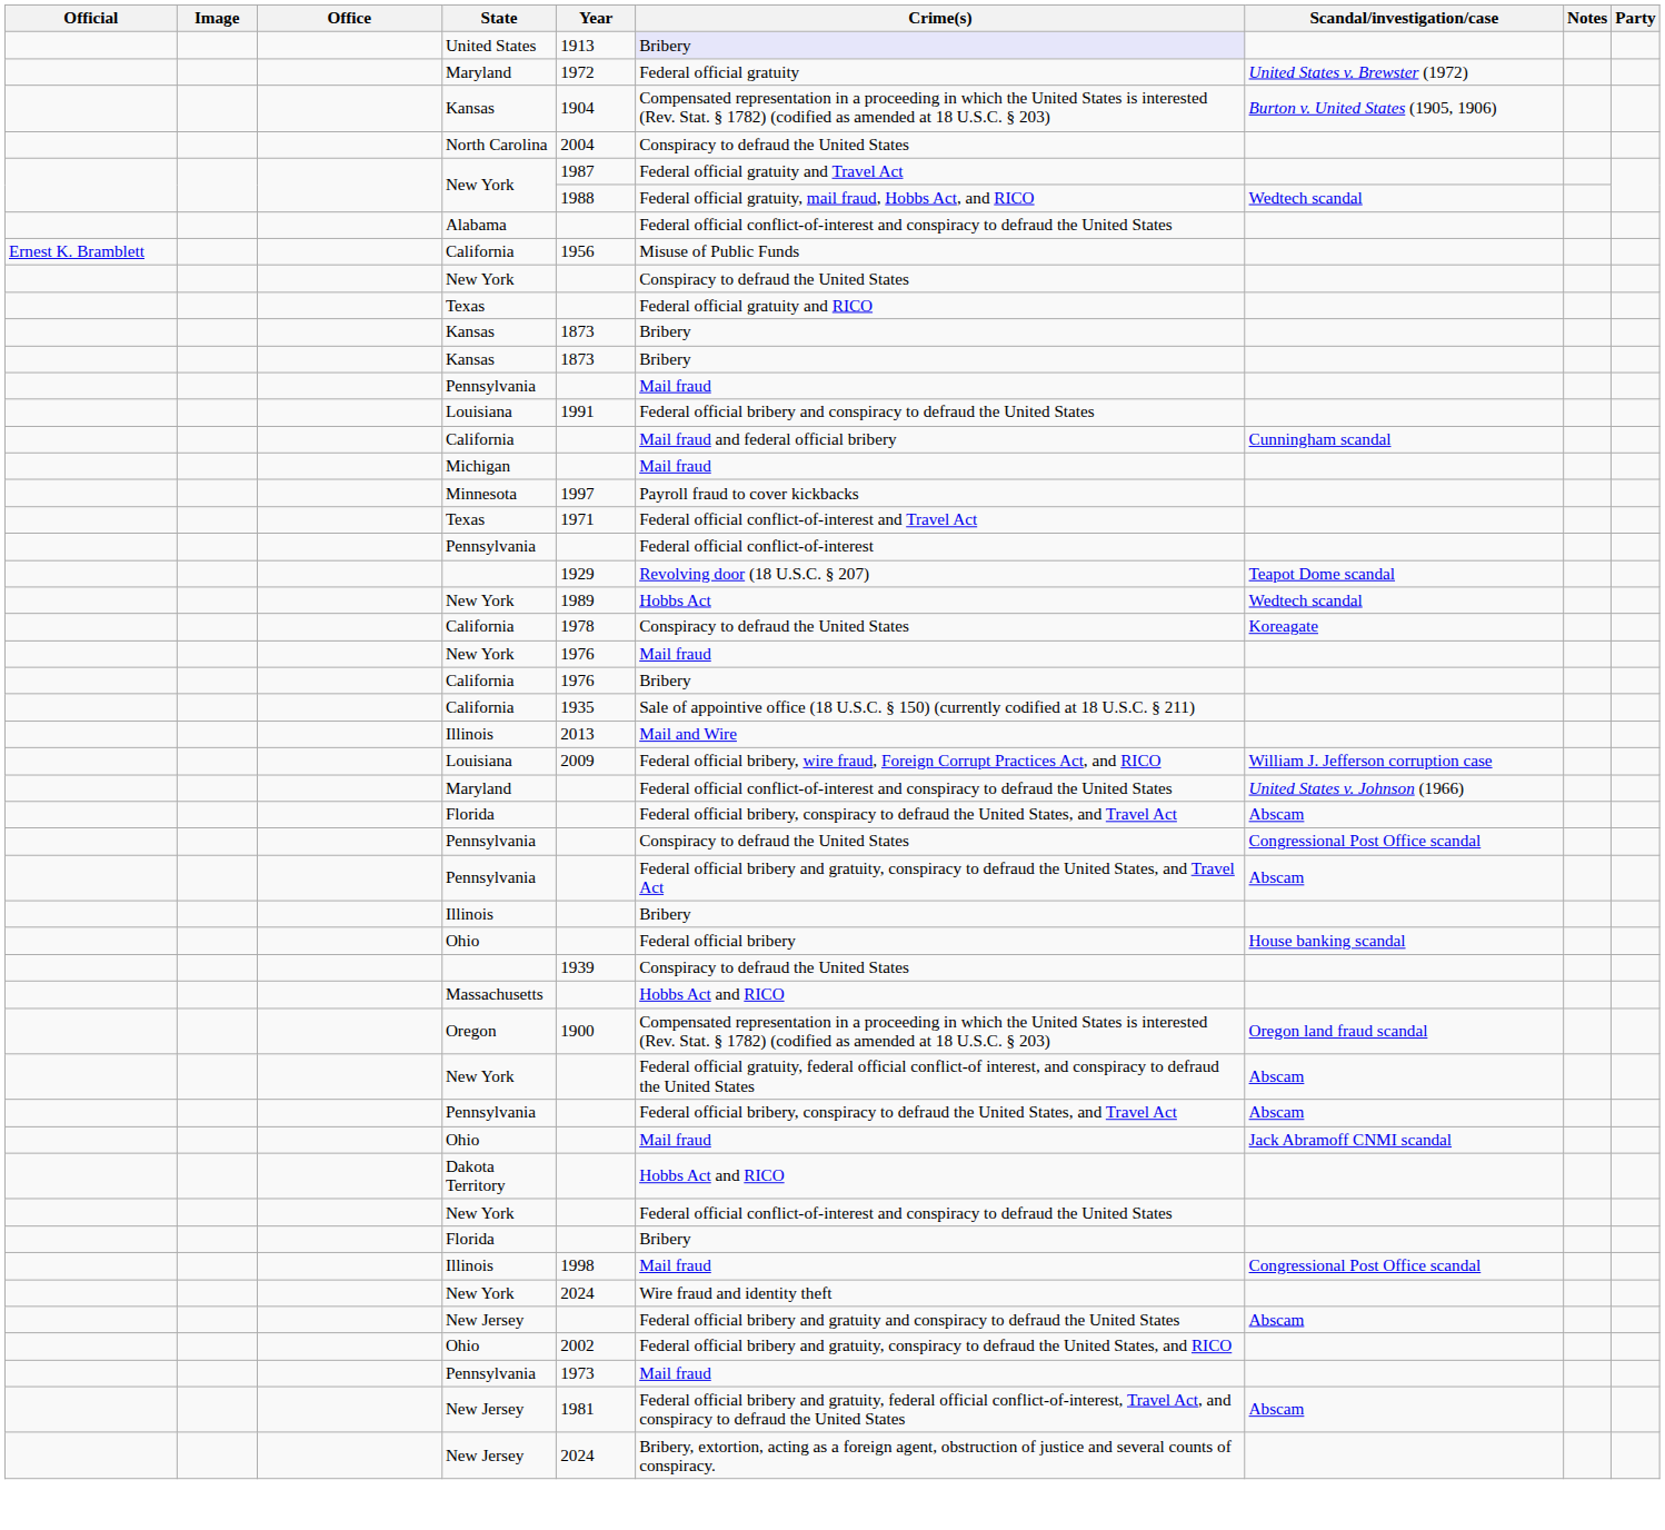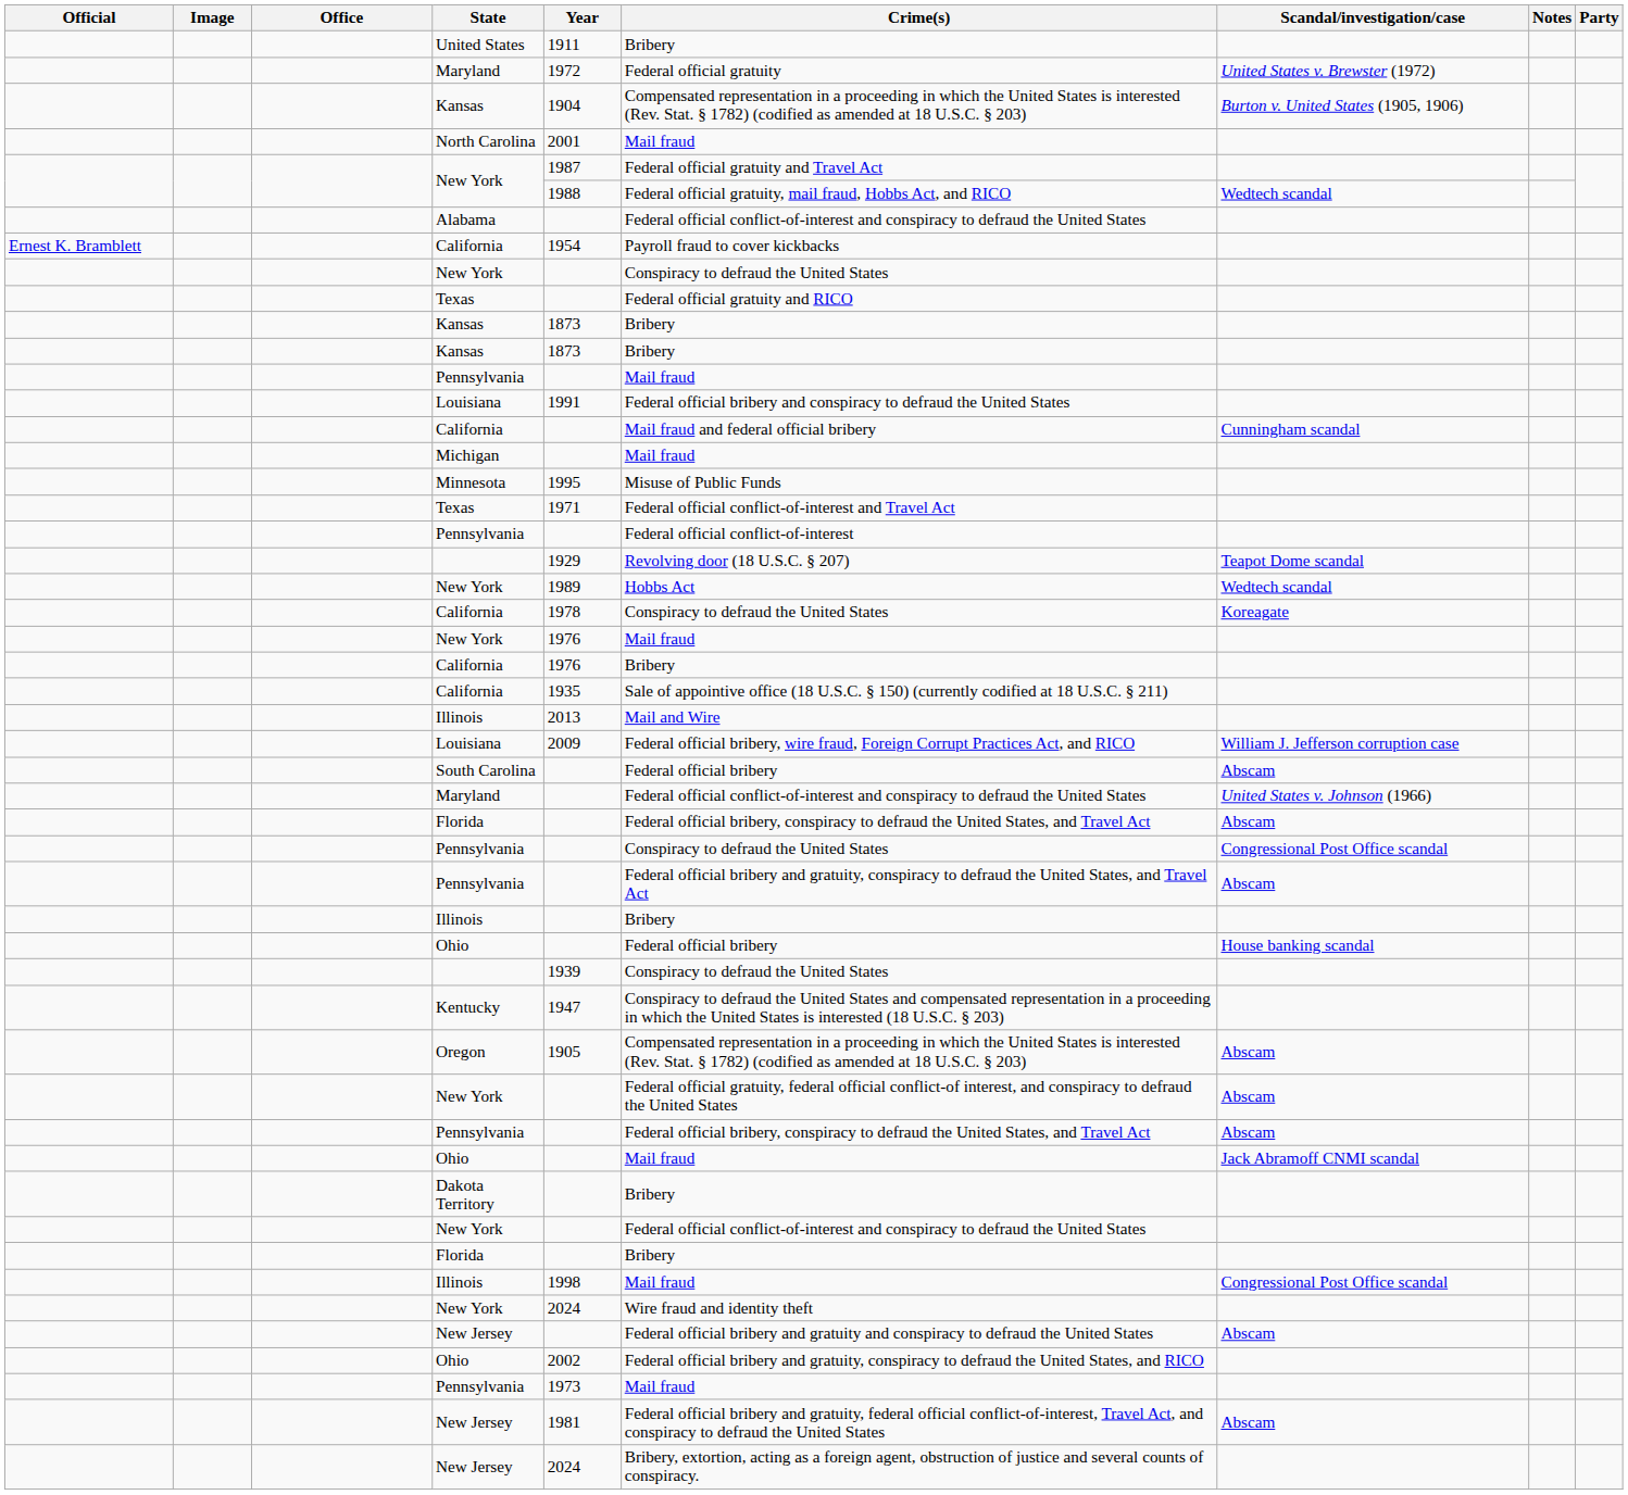 <table class="wikitable sortable">
 <tr>
 <th scope="col" style="width:11%;">Official</th>
 <th scope="col" class="unsortable" style="width:5%;">Image</th>
 <th scope="col" style="width:12%;">Office</th>
 <th scope="col" style="width:7%;">State</th>
 <th scope="col" style="width:5%;">Year</th>
 <th scope="col" style="width:40%;">Crime(s)</th>
 <th scope="col" style="width:20%;">Scandal/investigation/case</th>
 <th scope="col" class="unsortable" style="width:5%;">Notes</th>
 <th scope="col" style="width:7%;">Party</th>
 </tr>
 <tr>
 <td></td>
 <td></td>
 <td></td>
 <td>United States</td>
-<td>1913</td>
-<td style="background: lavender;">Bribery</td>
+<td>1911</td>
+<td>Bribery</td>
 <td></td>
 <td></td>
 <td></td>
 </tr>
 <tr>
 <td></td>
 <td></td>
 <td></td>
 <td>Maryland</td>
 <td>1972</td>
 <td>Federal official gratuity</td>
 <td><em><a href='#'>United States v. Brewster</a></em> (1972)</td>
 <td></td>
 <td></td>
 </tr>
 <tr>
 <td></td>
 <td></td>
 <td></td>
 <td>Kansas</td>
 <td>1904</td>
 <td>Compensated representation in a proceeding in which the United States is interested (Rev. Stat. § 1782) (codified as amended at 18 U.S.C. § 203)</td>
 <td><em><a href='#'>Burton v. United States</a></em> (1905, 1906)</td>
 <td></td>
 <td></td>
 </tr>
 <tr>
 <td></td>
 <td></td>
 <td></td>
 <td>North Carolina</td>
-<td>2004</td>
-<td>Conspiracy to defraud the United States</td>
+<td>2001</td>
+<td><a href='#'>Mail fraud</a></td>
 <td></td>
 <td></td>
 <td></td>
 </tr>
 <tr>
 <td rowspan=2></td>
 <td rowspan=2></td>
 <td rowspan=2></td>
 <td rowspan=2>New York</td>
 <td>1987</td>
 <td>Federal official gratuity and <a href='#'>Travel Act</a></td>
 <td></td>
 <td></td>
 <td rowspan="2"></td>
 </tr>
 <tr>
 <td>1988</td>
 <td>Federal official gratuity, <a href='#'>mail fraud</a>, <a href='#'>Hobbs Act</a>, and <a href='#'>RICO</a></td>
 <td><a href='#'>Wedtech scandal</a></td>
 <td></td>
 </tr>
 <tr>
 <td></td>
 <td></td>
 <td></td>
 <td>Alabama</td>
 <td></td>
 <td>Federal official conflict-of-interest and conspiracy to defraud the United States</td>
 <td></td>
 <td></td>
 <td></td>
 </tr>
 <tr>
 <td><a href='#'>Ernest K. Bramblett</a></td>
 <td></td>
 <td></td>
 <td>California</td>
-<td>1956</td>
-<td>Misuse of Public Funds</td>
+<td>1954</td>
+<td>Payroll fraud to cover kickbacks</td>
 <td></td>
 <td></td>
 <td></td>
 </tr>
 <tr>
 <td></td>
 <td></td>
 <td></td>
 <td>New York</td>
 <td></td>
 <td>Conspiracy to defraud the United States</td>
 <td></td>
 <td></td>
 <td></td>
 </tr>
 <tr>
 <td></td>
 <td></td>
 <td></td>
 <td>Texas</td>
 <td></td>
 <td>Federal official gratuity and <a href='#'>RICO</a></td>
 <td></td>
 <td></td>
 <td></td>
 </tr>
 <tr>
 <td></td>
 <td></td>
 <td></td>
 <td>Kansas</td>
 <td>1873</td>
 <td>Bribery</td>
 <td></td>
 <td></td>
 <td></td>
 </tr>
 <tr>
 <td></td>
 <td></td>
 <td></td>
 <td>Kansas</td>
 <td>1873</td>
 <td>Bribery</td>
 <td></td>
 <td></td>
 <td></td>
 </tr>
 <tr>
 <td></td>
 <td></td>
 <td></td>
 <td>Pennsylvania</td>
 <td></td>
 <td><a href='#'>Mail fraud</a></td>
 <td></td>
 <td></td>
 <td></td>
 </tr>
 <tr>
 <td></td>
 <td></td>
 <td></td>
 <td>Louisiana</td>
 <td>1991</td>
 <td>Federal official bribery and conspiracy to defraud the United States</td>
 <td></td>
 <td></td>
 <td></td>
 </tr>
 <tr>
 <td></td>
 <td></td>
 <td></td>
 <td>California</td>
 <td></td>
 <td><a href='#'>Mail fraud</a> and federal official bribery</td>
 <td><a href='#'>Cunningham scandal</a></td>
 <td></td>
 <td></td>
 </tr>
 <tr>
 <td></td>
 <td></td>
 <td></td>
 <td>Michigan</td>
 <td></td>
 <td><a href='#'>Mail fraud</a></td>
 <td></td>
 <td></td>
 <td></td>
 </tr>
 <tr>
 <td></td>
 <td></td>
 <td></td>
 <td>Minnesota</td>
-<td>1997</td>
-<td>Payroll fraud to cover kickbacks</td>
+<td>1995</td>
+<td>Misuse of Public Funds</td>
 <td></td>
 <td></td>
 <td></td>
 </tr>
 <tr>
 <td></td>
 <td></td>
 <td></td>
 <td>Texas</td>
 <td>1971</td>
 <td>Federal official conflict-of-interest and <a href='#'>Travel Act</a></td>
 <td></td>
 <td></td>
 <td></td>
 </tr>
 <tr>
 <td></td>
 <td></td>
 <td></td>
 <td>Pennsylvania</td>
 <td></td>
 <td>Federal official conflict-of-interest</td>
 <td></td>
 <td></td>
 <td></td>
 </tr>
 <tr>
 <td></td>
 <td></td>
 <td></td>
 <td></td>
 <td>1929</td>
 <td><a href='#'>Revolving door</a> (18 U.S.C. § 207)</td>
 <td><a href='#'>Teapot Dome scandal</a></td>
 <td></td>
 <td></td>
 </tr>
 <tr>
 <td></td>
 <td></td>
 <td></td>
 <td>New York</td>
 <td>1989</td>
 <td><a href='#'>Hobbs Act</a></td>
 <td><a href='#'>Wedtech scandal</a></td>
 <td></td>
 <td></td>
 </tr>
 <tr>
 <td></td>
 <td></td>
 <td></td>
 <td>California</td>
 <td>1978</td>
 <td>Conspiracy to defraud the United States</td>
 <td><a href='#'>Koreagate</a></td>
 <td></td>
 <td></td>
 </tr>
 <tr>
 <td></td>
 <td></td>
 <td></td>
 <td>New York</td>
 <td>1976</td>
 <td><a href='#'>Mail fraud</a></td>
 <td></td>
 <td></td>
 <td></td>
 </tr>
 <tr>
 <td></td>
 <td></td>
 <td></td>
 <td>California</td>
 <td>1976</td>
 <td>Bribery</td>
 <td></td>
 <td></td>
 <td></td>
 </tr>
 <tr>
 <td></td>
 <td></td>
 <td></td>
 <td>California</td>
 <td>1935</td>
 <td>Sale of appointive office (18 U.S.C. § 150) (currently codified at 18 U.S.C. § 211)</td>
 <td></td>
 <td></td>
 <td></td>
 </tr>
 <tr>
 <td></td>
 <td></td>
 <td></td>
 <td>Illinois</td>
 <td>2013</td>
 <td><a href='#'>Mail and Wire</a></td>
 <td></td>
 <td></td>
 <td></td>
 </tr>
 <tr>
 <td></td>
 <td></td>
 <td></td>
 <td>Louisiana</td>
 <td>2009</td>
 <td>Federal official bribery, <a href='#'>wire fraud</a>, <a href='#'>Foreign Corrupt Practices Act</a>, and <a href='#'>RICO</a></td>
 <td><a href='#'>William J. Jefferson corruption case</a></td>
 <td></td>
 <td></td>
 </tr>
 <tr>
 <td></td>
 <td></td>
 <td></td>
+<td>South Carolina</td>
+<td></td>
+<td>Federal official bribery</td>
+<td><a href='#'>Abscam</a></td>
+<td></td>
+<td></td>
+</tr>
+<tr>
+<td></td>
+<td></td>
+<td></td>
 <td>Maryland</td>
 <td></td>
 <td>Federal official conflict-of-interest and conspiracy to defraud the United States</td>
 <td><em><a href='#'>United States v. Johnson</a></em> (1966)</td>
 <td></td>
 <td></td>
 </tr>
 <tr>
 <td></td>
 <td></td>
 <td></td>
 <td>Florida</td>
 <td></td>
 <td>Federal official bribery, conspiracy to defraud the United States, and <a href='#'>Travel Act</a></td>
 <td><a href='#'>Abscam</a></td>
 <td></td>
 <td></td>
 </tr>
 <tr>
 <td></td>
 <td></td>
 <td></td>
 <td>Pennsylvania</td>
 <td></td>
 <td>Conspiracy to defraud the United States</td>
 <td><a href='#'>Congressional Post Office scandal</a></td>
 <td></td>
 <td></td>
 </tr>
 <tr>
 <td></td>
 <td></td>
 <td></td>
 <td>Pennsylvania</td>
 <td></td>
 <td>Federal official bribery and gratuity, conspiracy to defraud the United States, and <a href='#'>Travel Act</a></td>
 <td><a href='#'>Abscam</a></td>
 <td></td>
 <td></td>
 </tr>
 <tr>
 <td></td>
 <td></td>
 <td></td>
 <td>Illinois</td>
 <td></td>
 <td>Bribery</td>
 <td></td>
 <td></td>
 <td></td>
 </tr>
 <tr>
 <td></td>
 <td></td>
 <td></td>
 <td>Ohio</td>
 <td></td>
 <td>Federal official bribery</td>
 <td><a href='#'>House banking scandal</a></td>
 <td></td>
 <td></td>
 </tr>
 <tr>
 <td></td>
 <td></td>
 <td></td>
 <td></td>
 <td>1939</td>
 <td>Conspiracy to defraud the United States</td>
 <td></td>
 <td></td>
 <td></td>
 </tr>
 <tr>
 <td></td>
 <td></td>
 <td></td>
-<td>Massachusetts</td>
-<td></td>
-<td><a href='#'>Hobbs Act</a> and <a href='#'>RICO</a></td>
+<td>Kentucky</td>
+<td>1947</td>
+<td>Conspiracy to defraud the United States and compensated representation in a proceeding in which the United States is interested (18 U.S.C. § 203)</td>
 <td></td>
 <td></td>
 <td></td>
 </tr>
 <tr>
 <td></td>
 <td></td>
 <td></td>
 <td>Oregon</td>
-<td>1900</td>
+<td>1905</td>
 <td>Compensated representation in a proceeding in which the United States is interested (Rev. Stat. § 1782) (codified as amended at 18 U.S.C. § 203)</td>
-<td><a href='#'>Oregon land fraud scandal</a></td>
+<td><a href='#'>Abscam</a></td>
 <td></td>
 <td></td>
 </tr>
 <tr>
 <td></td>
 <td></td>
 <td></td>
 <td>New York</td>
 <td></td>
 <td>Federal official gratuity, federal official conflict-of interest, and conspiracy to defraud the United States</td>
 <td><a href='#'>Abscam</a></td>
 <td></td>
 <td></td>
 </tr>
 <tr>
 <td></td>
 <td></td>
 <td></td>
 <td>Pennsylvania</td>
 <td></td>
 <td>Federal official bribery, conspiracy to defraud the United States, and <a href='#'>Travel Act</a></td>
 <td><a href='#'>Abscam</a></td>
 <td></td>
 <td></td>
 </tr>
 <tr>
 <td></td>
 <td></td>
 <td></td>
 <td>Ohio</td>
 <td></td>
 <td><a href='#'>Mail fraud</a></td>
 <td><a href='#'>Jack Abramoff CNMI scandal</a></td>
 <td></td>
 <td></td>
 </tr>
 <tr>
 <td></td>
 <td></td>
 <td></td>
 <td>Dakota Territory</td>
 <td></td>
-<td><a href='#'>Hobbs Act</a> and <a href='#'>RICO</a></td>
+<td>Bribery</td>
 <td></td>
 <td></td>
 <td></td>
 </tr>
 <tr>
 <td></td>
 <td></td>
 <td></td>
 <td>New York</td>
 <td></td>
 <td>Federal official conflict-of-interest and conspiracy to defraud the United States</td>
 <td></td>
 <td></td>
 <td></td>
 </tr>
 <tr>
 <td></td>
 <td></td>
 <td></td>
 <td>Florida</td>
 <td></td>
 <td>Bribery</td>
 <td></td>
 <td></td>
 <td></td>
 </tr>
 <tr>
 <td></td>
 <td></td>
 <td></td>
 <td>Illinois</td>
 <td>1998</td>
 <td><a href='#'>Mail fraud</a></td>
 <td><a href='#'>Congressional Post Office scandal</a></td>
 <td></td>
 <td></td>
 </tr>
 <tr>
 <td></td>
 <td></td>
 <td></td>
 <td>New York</td>
 <td>2024</td>
 <td>Wire fraud and identity theft</td>
 <td></td>
 <td></td>
 <td></td>
 </tr>
 <tr>
 <td></td>
 <td></td>
 <td></td>
 <td>New Jersey</td>
 <td></td>
 <td>Federal official bribery and gratuity and conspiracy to defraud the United States</td>
 <td><a href='#'>Abscam</a></td>
 <td></td>
 <td></td>
 </tr>
 <tr>
 <td></td>
 <td></td>
 <td></td>
 <td>Ohio</td>
 <td>2002</td>
 <td>Federal official bribery and gratuity, conspiracy to defraud the United States, and <a href='#'>RICO</a></td>
 <td></td>
 <td></td>
 <td></td>
 </tr>
 <tr>
 <td></td>
 <td></td>
 <td></td>
 <td>Pennsylvania</td>
 <td>1973</td>
 <td><a href='#'>Mail fraud</a></td>
 <td></td>
 <td></td>
 <td></td>
 </tr>
 <tr>
 <td></td>
 <td></td>
 <td></td>
 <td>New Jersey</td>
 <td>1981</td>
 <td>Federal official bribery and gratuity, federal official conflict-of-interest, <a href='#'>Travel Act</a>, and conspiracy to defraud the United States</td>
 <td><a href='#'>Abscam</a></td>
 <td></td>
 <td></td>
 </tr>
 <tr>
 <td></td>
 <td></td>
 <td></td>
 <td>New Jersey</td>
 <td>2024</td>
 <td>Bribery, extortion, acting as a foreign agent, obstruction of justice and several counts of conspiracy.</td>
 <td></td>
 <td></td>
 <td></td>
 </tr>
 </table>
